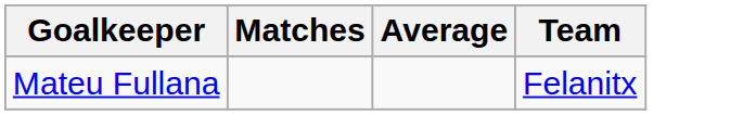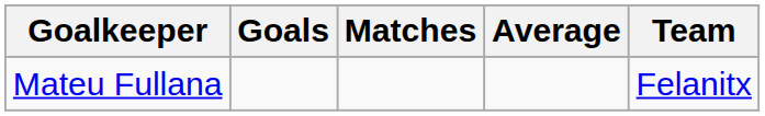 <table class="wikitable sortable" class="wikitable">
 <tr style="background:#ccc; text-align:center;">
 <th>Goalkeeper</th>
+<th>Goals</th>
 <th>Matches</th>
 <th>Average</th>
 <th>Team</th>
 </tr>
 <tr>
 <td> <a href='#'>Mateu Fullana</a></td>
 <td></td>
 <td></td>
+<td></td>
 <td><a href='#'>Felanitx</a></td>
 </tr>
 </table>
